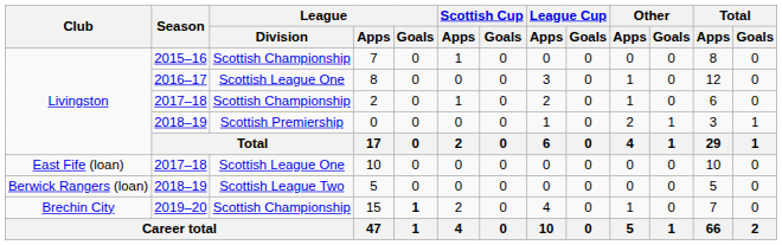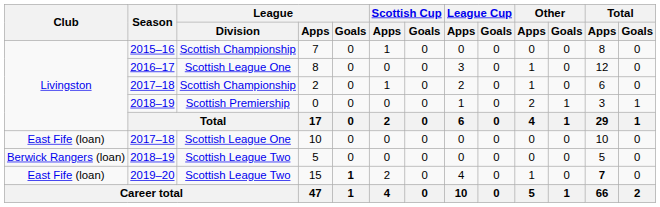 <table class="wikitable" style="text-align:center">
 <tr>
 <th rowspan="2">Club</th>
 <th rowspan="2">Season</th>
 <th colspan="3">League</th>
 <th colspan="2"><a href='#'>Scottish Cup</a></th>
 <th colspan="2"><a href='#'>League Cup</a></th>
 <th colspan="2">Other</th>
 <th colspan="2">Total</th>
 </tr>
 <tr>
 <th>Division</th>
 <th>Apps</th>
 <th>Goals</th>
 <th>Apps</th>
 <th>Goals</th>
 <th>Apps</th>
 <th>Goals</th>
 <th>Apps</th>
 <th>Goals</th>
 <th>Apps</th>
 <th>Goals</th>
 </tr>
 <tr>
 <td rowspan="5"><a href='#'>Livingston</a></td>
 <td><a href='#'>2015–16</a></td>
 <td><a href='#'>Scottish Championship</a></td>
 <td>7</td>
 <td>0</td>
 <td>1</td>
 <td>0</td>
 <td>0</td>
 <td>0</td>
 <td>0</td>
 <td>0</td>
 <td>8</td>
 <td>0</td>
 </tr>
 <tr>
 <td><a href='#'>2016–17</a></td>
 <td><a href='#'>Scottish League One</a></td>
 <td>8</td>
 <td>0</td>
 <td>0</td>
 <td>0</td>
 <td>3</td>
 <td>0</td>
 <td>1</td>
 <td>0</td>
 <td>12</td>
 <td>0</td>
 </tr>
 <tr>
 <td><a href='#'>2017–18</a></td>
 <td><a href='#'>Scottish Championship</a></td>
 <td>2</td>
 <td>0</td>
 <td>1</td>
 <td>0</td>
 <td>2</td>
 <td>0</td>
 <td>1</td>
 <td>0</td>
 <td>6</td>
 <td>0</td>
 </tr>
 <tr>
 <td><a href='#'>2018–19</a></td>
 <td><a href='#'>Scottish Premiership</a></td>
 <td>0</td>
 <td>0</td>
 <td>0</td>
 <td>0</td>
 <td>1</td>
 <td>0</td>
 <td>2</td>
 <td>1</td>
 <td>3</td>
 <td>1</td>
 </tr>
 <tr>
 <th colspan=2>Total</th>
 <th>17</th>
 <th>0</th>
 <th>2</th>
 <th>0</th>
 <th>6</th>
 <th>0</th>
 <th>4</th>
 <th>1</th>
 <th>29</th>
 <th>1</th>
 </tr>
 <tr>
 <td><a href='#'>East Fife</a> (loan)</td>
 <td><a href='#'>2017–18</a></td>
 <td><a href='#'>Scottish League One</a></td>
 <td>10</td>
 <td>0</td>
 <td>0</td>
 <td>0</td>
 <td>0</td>
 <td>0</td>
 <td>0</td>
 <td>0</td>
 <td>10</td>
 <td>0</td>
 </tr>
 <tr>
 <td><a href='#'>Berwick Rangers</a> (loan)</td>
 <td><a href='#'>2018–19</a></td>
 <td><a href='#'>Scottish League Two</a></td>
 <td>5</td>
 <td>0</td>
 <td>0</td>
 <td>0</td>
 <td>0</td>
 <td>0</td>
 <td>0</td>
 <td>0</td>
 <td>5</td>
 <td>0</td>
 </tr>
 <tr>
-<td><a href='#'>Brechin City</a></td>
+<td><a href='#'>East Fife</a> (loan)</td>
 <td><a href='#'>2019–20</a></td>
-<td><a href='#'>Scottish Championship</a></td>
+<td><a href='#'>Scottish League Two</a></td>
 <td>15</td>
 <td><strong>1</strong></td>
 <td>2</td>
 <td>0</td>
 <td>4</td>
 <td>0</td>
 <td>1</td>
 <td>0</td>
-<td>7</td>
+<td><strong>7</strong></td>
 <td>0</td>
 </tr>
 <tr>
 <th colspan="3">Career total</th>
 <th>47</th>
 <th>1</th>
 <th>4</th>
 <th>0</th>
 <th>10</th>
 <th>0</th>
 <th>5</th>
 <th>1</th>
 <th>66</th>
 <th>2</th>
 </tr>
 </table>
